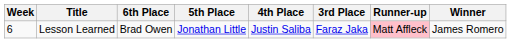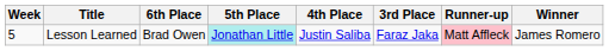 <table class="wikitable">
 <tr>
 <th>Week</th>
 <th>Title</th>
 <th>6th Place</th>
 <th>5th Place</th>
 <th>4th Place</th>
 <th>3rd Place</th>
 <th>Runner-up</th>
 <th>Winner</th>
 </tr>
 <tr>
-<td>6</td>
+<td>5</td>
 <td>Lesson Learned</td>
 <td>Brad Owen</td>
-<td><a href='#'>Jonathan Little</a></td>
+<td style="background: paleturquoise;"><a href='#'>Jonathan Little</a></td>
 <td><a href='#'>Justin Saliba</a></td>
 <td><a href='#'>Faraz Jaka</a></td>
 <td style="background: pink;">Matt Affleck</td>
 <td>James Romero</td>
 </tr>
 </table>
